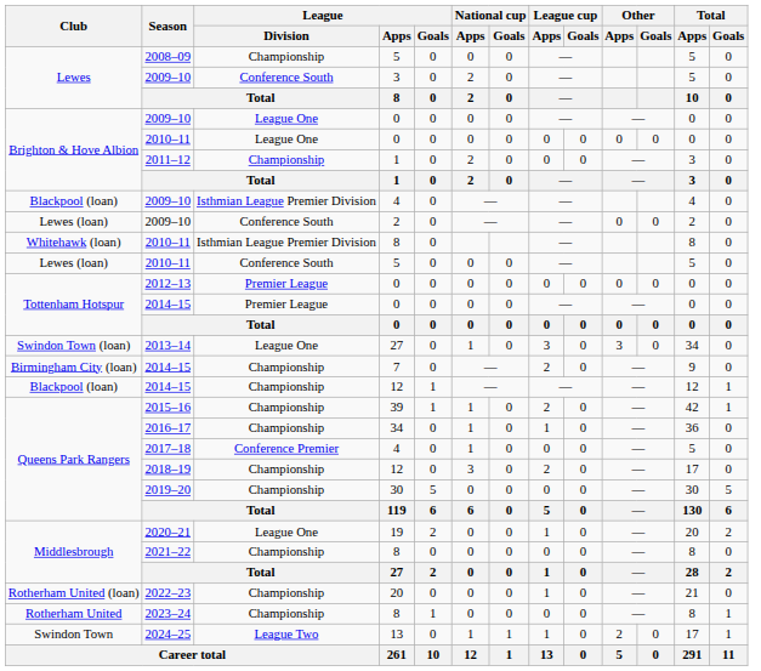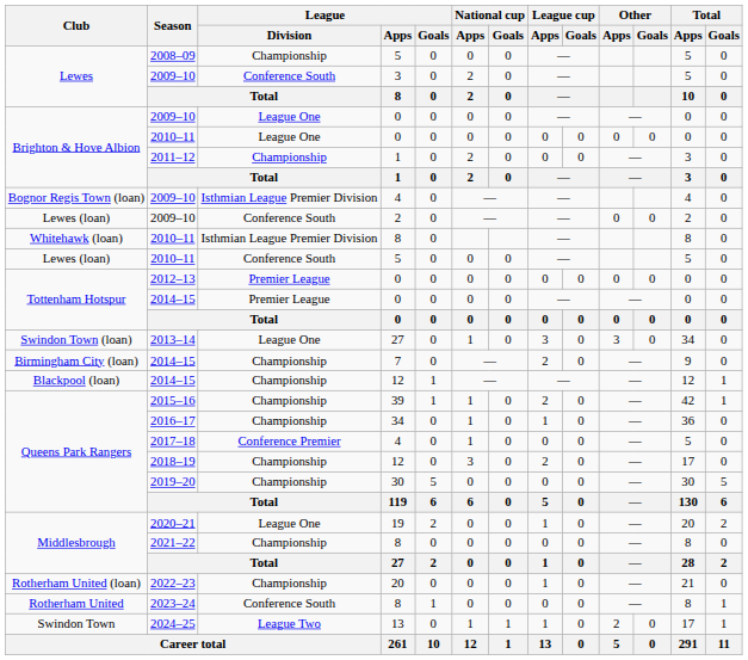 <table class="wikitable" style="text-align:center">
 <tr>
 <th rowspan="2">Club</th>
 <th rowspan="2">Season</th>
 <th colspan="3">League</th>
 <th colspan="2">National cup</th>
 <th colspan="2">League cup</th>
 <th colspan="2">Other</th>
 <th colspan="2">Total</th>
 </tr>
 <tr>
 <th>Division</th>
 <th>Apps</th>
 <th>Goals</th>
 <th>Apps</th>
 <th>Goals</th>
 <th>Apps</th>
 <th>Goals</th>
 <th>Apps</th>
 <th>Goals</th>
 <th>Apps</th>
 <th>Goals</th>
 </tr>
 <tr>
 <td rowspan="3"><a href='#'>Lewes</a></td>
 <td><a href='#'>2008–09</a></td>
 <td>Championship</td>
 <td>5</td>
 <td>0</td>
 <td>0</td>
 <td>0</td>
 <td colspan="2">—</td>
 <td></td>
 <td></td>
 <td>5</td>
 <td>0</td>
 </tr>
 <tr>
 <td><a href='#'>2009–10</a></td>
 <td><a href='#'>Conference South</a></td>
 <td>3</td>
 <td>0</td>
 <td>2</td>
 <td>0</td>
 <td colspan="2">—</td>
 <td></td>
 <td></td>
 <td>5</td>
 <td>0</td>
 </tr>
 <tr>
 <th colspan="2">Total</th>
 <th>8</th>
 <th>0</th>
 <th>2</th>
 <th>0</th>
 <th colspan="2">—</th>
 <th></th>
 <th></th>
 <th>10</th>
 <th>0</th>
 </tr>
 <tr>
 <td rowspan="4"><a href='#'>Brighton & Hove Albion</a></td>
 <td><a href='#'>2009–10</a></td>
 <td><a href='#'>League One</a></td>
 <td>0</td>
 <td>0</td>
 <td>0</td>
 <td>0</td>
 <td colspan="2">—</td>
 <td colspan="2">—</td>
 <td>0</td>
 <td>0</td>
 </tr>
 <tr>
 <td><a href='#'>2010–11</a></td>
 <td>League One</td>
 <td>0</td>
 <td>0</td>
 <td>0</td>
 <td>0</td>
 <td>0</td>
 <td>0</td>
 <td>0</td>
 <td>0</td>
 <td>0</td>
 <td>0</td>
 </tr>
 <tr>
 <td><a href='#'>2011–12</a></td>
 <td><a href='#'>Championship</a></td>
 <td>1</td>
 <td>0</td>
 <td>2</td>
 <td>0</td>
 <td>0</td>
 <td>0</td>
 <td colspan="2">—</td>
 <td>3</td>
 <td>0</td>
 </tr>
 <tr>
 <th colspan="2">Total</th>
 <th>1</th>
 <th>0</th>
 <th>2</th>
 <th>0</th>
 <th colspan="2">—</th>
 <th colspan="2">—</th>
 <th>3</th>
 <th>0</th>
 </tr>
 <tr>
-<td><a href='#'>Blackpool</a> (loan)</td>
+<td><a href='#'>Bognor Regis Town</a> (loan)</td>
 <td><a href='#'>2009–10</a></td>
 <td><a href='#'>Isthmian League</a> Premier Division</td>
 <td>4</td>
 <td>0</td>
 <td colspan="2">—</td>
 <td colspan="2">—</td>
 <td></td>
 <td></td>
 <td>4</td>
 <td>0</td>
 </tr>
 <tr>
 <td>Lewes (loan)</td>
 <td>2009–10</td>
 <td>Conference South</td>
 <td>2</td>
 <td>0</td>
 <td colspan="2">—</td>
 <td colspan="2">—</td>
 <td>0</td>
 <td>0</td>
 <td>2</td>
 <td>0</td>
 </tr>
 <tr>
 <td><a href='#'>Whitehawk</a> (loan)</td>
 <td><a href='#'>2010–11</a></td>
 <td>Isthmian League Premier Division</td>
 <td>8</td>
 <td>0</td>
 <td></td>
 <td></td>
 <td colspan="2">—</td>
 <td></td>
 <td></td>
 <td>8</td>
 <td>0</td>
 </tr>
 <tr>
 <td>Lewes (loan)</td>
 <td><a href='#'>2010–11</a></td>
 <td>Conference South</td>
 <td>5</td>
 <td>0</td>
 <td>0</td>
 <td>0</td>
 <td colspan="2">—</td>
 <td></td>
 <td></td>
 <td>5</td>
 <td>0</td>
 </tr>
 <tr>
 <td rowspan="3"><a href='#'>Tottenham Hotspur</a></td>
 <td><a href='#'>2012–13</a></td>
 <td><a href='#'>Premier League</a></td>
 <td>0</td>
 <td>0</td>
 <td>0</td>
 <td>0</td>
 <td>0</td>
 <td>0</td>
 <td>0</td>
 <td>0</td>
 <td>0</td>
 <td>0</td>
 </tr>
 <tr>
 <td><a href='#'>2014–15</a></td>
 <td>Premier League</td>
 <td>0</td>
 <td>0</td>
 <td>0</td>
 <td>0</td>
 <td colspan="2">—</td>
 <td colspan="2">—</td>
 <td>0</td>
 <td>0</td>
 </tr>
 <tr>
 <th colspan="2">Total</th>
 <th>0</th>
 <th>0</th>
 <th>0</th>
 <th>0</th>
 <th>0</th>
 <th>0</th>
 <th>0</th>
 <th>0</th>
 <th>0</th>
 <th>0</th>
 </tr>
 <tr>
 <td><a href='#'>Swindon Town</a> (loan)</td>
 <td><a href='#'>2013–14</a></td>
 <td>League One</td>
 <td>27</td>
 <td>0</td>
 <td>1</td>
 <td>0</td>
 <td>3</td>
 <td>0</td>
 <td>3</td>
 <td>0</td>
 <td>34</td>
 <td>0</td>
 </tr>
 <tr>
 <td><a href='#'>Birmingham City</a> (loan)</td>
 <td><a href='#'>2014–15</a></td>
 <td>Championship</td>
 <td>7</td>
 <td>0</td>
 <td colspan="2">—</td>
 <td>2</td>
 <td>0</td>
 <td colspan="2">—</td>
 <td>9</td>
 <td>0</td>
 </tr>
 <tr>
 <td><a href='#'>Blackpool</a> (loan)</td>
 <td><a href='#'>2014–15</a></td>
 <td>Championship</td>
 <td>12</td>
 <td>1</td>
 <td colspan="2">—</td>
 <td colspan="2">—</td>
 <td colspan="2">—</td>
 <td>12</td>
 <td>1</td>
 </tr>
 <tr>
 <td rowspan="6"><a href='#'>Queens Park Rangers</a></td>
 <td><a href='#'>2015–16</a></td>
 <td>Championship</td>
 <td>39</td>
 <td>1</td>
 <td>1</td>
 <td>0</td>
 <td>2</td>
 <td>0</td>
 <td colspan="2">—</td>
 <td>42</td>
 <td>1</td>
 </tr>
 <tr>
 <td><a href='#'>2016–17</a></td>
 <td>Championship</td>
 <td>34</td>
 <td>0</td>
 <td>1</td>
 <td>0</td>
 <td>1</td>
 <td>0</td>
 <td colspan="2">—</td>
 <td>36</td>
 <td>0</td>
 </tr>
 <tr>
 <td><a href='#'>2017–18</a></td>
 <td><a href='#'>Conference Premier</a></td>
 <td>4</td>
 <td>0</td>
 <td>1</td>
 <td>0</td>
 <td>0</td>
 <td>0</td>
 <td colspan="2">—</td>
 <td>5</td>
 <td>0</td>
 </tr>
 <tr>
 <td><a href='#'>2018–19</a></td>
 <td>Championship</td>
 <td>12</td>
 <td>0</td>
 <td>3</td>
 <td>0</td>
 <td>2</td>
 <td>0</td>
 <td colspan="2">—</td>
 <td>17</td>
 <td>0</td>
 </tr>
 <tr>
 <td><a href='#'>2019–20</a></td>
 <td>Championship</td>
 <td>30</td>
 <td>5</td>
 <td>0</td>
 <td>0</td>
 <td>0</td>
 <td>0</td>
 <td colspan="2">—</td>
 <td>30</td>
 <td>5</td>
 </tr>
 <tr>
 <th colspan="2">Total</th>
 <th>119</th>
 <th>6</th>
 <th>6</th>
 <th>0</th>
 <th>5</th>
 <th>0</th>
 <th colspan=2>—</th>
 <th>130</th>
 <th>6</th>
 </tr>
 <tr>
 <td rowspan="3"><a href='#'>Middlesbrough</a></td>
 <td><a href='#'>2020–21</a></td>
 <td>League One</td>
 <td>19</td>
 <td>2</td>
 <td>0</td>
 <td>0</td>
 <td>1</td>
 <td>0</td>
 <td colspan="2">—</td>
 <td>20</td>
 <td>2</td>
 </tr>
 <tr>
 <td><a href='#'>2021–22</a></td>
 <td>Championship</td>
 <td>8</td>
 <td>0</td>
 <td>0</td>
 <td>0</td>
 <td>0</td>
 <td>0</td>
 <td colspan="2">—</td>
 <td>8</td>
 <td>0</td>
 </tr>
 <tr>
 <th colspan="2">Total</th>
 <th>27</th>
 <th>2</th>
 <th>0</th>
 <th>0</th>
 <th>1</th>
 <th>0</th>
 <th colspan=2>—</th>
 <th>28</th>
 <th>2</th>
 </tr>
 <tr>
 <td><a href='#'>Rotherham United</a> (loan)</td>
 <td><a href='#'>2022–23</a></td>
 <td>Championship</td>
 <td>20</td>
 <td>0</td>
 <td>0</td>
 <td>0</td>
 <td>1</td>
 <td>0</td>
 <td colspan="2">—</td>
 <td>21</td>
 <td>0</td>
 </tr>
 <tr>
 <td><a href='#'>Rotherham United</a></td>
 <td><a href='#'>2023–24</a></td>
-<td>Championship</td>
+<td>Conference South</td>
 <td>8</td>
 <td>1</td>
 <td>0</td>
 <td>0</td>
 <td>0</td>
 <td>0</td>
 <td colspan="2">—</td>
 <td>8</td>
 <td>1</td>
 </tr>
 <tr>
 <td>Swindon Town</td>
 <td><a href='#'>2024–25</a></td>
 <td><a href='#'>League Two</a></td>
 <td>13</td>
 <td>0</td>
 <td>1</td>
 <td>1</td>
 <td>1</td>
 <td>0</td>
 <td>2</td>
 <td>0</td>
 <td>17</td>
 <td>1</td>
 </tr>
 <tr>
 <th colspan=3>Career total</th>
 <th>261</th>
 <th>10</th>
 <th>12</th>
 <th>1</th>
 <th>13</th>
 <th>0</th>
 <th>5</th>
 <th>0</th>
 <th>291</th>
 <th>11</th>
 </tr>
 </table>
